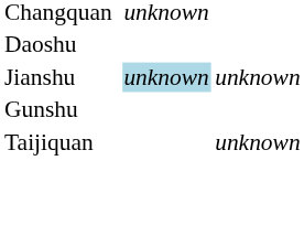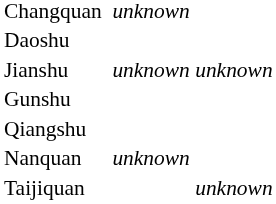 <table>
 <tr>
 <td>Changquan</td>
 <td></td>
 <td><em>unknown</em></td>
 <td> <br> </td>
 </tr>
 <tr>
 <td>Daoshu</td>
 <td></td>
 <td></td>
 <td></td>
 </tr>
 <tr>
 <td>Jianshu</td>
 <td></td>
-<td style="background: lightblue;"><em>unknown</em></td>
+<td><em>unknown</em></td>
 <td><em>unknown</em></td>
 </tr>
 <tr>
 <td>Gunshu</td>
 <td></td>
 <td></td>
 <td></td>
 </tr>
 <tr>
+<td>Qiangshu</td>
+<td></td>
+<td></td>
+<td></td>
+</tr>
+<tr>
+<td>Nanquan</td>
+<td></td>
+<td><em>unknown</em></td>
+<td></td>
+</tr>
+<tr>
 <td>Taijiquan</td>
 <td></td>
 <td></td>
 <td><em>unknown</em></td>
 </tr>
 </table>
